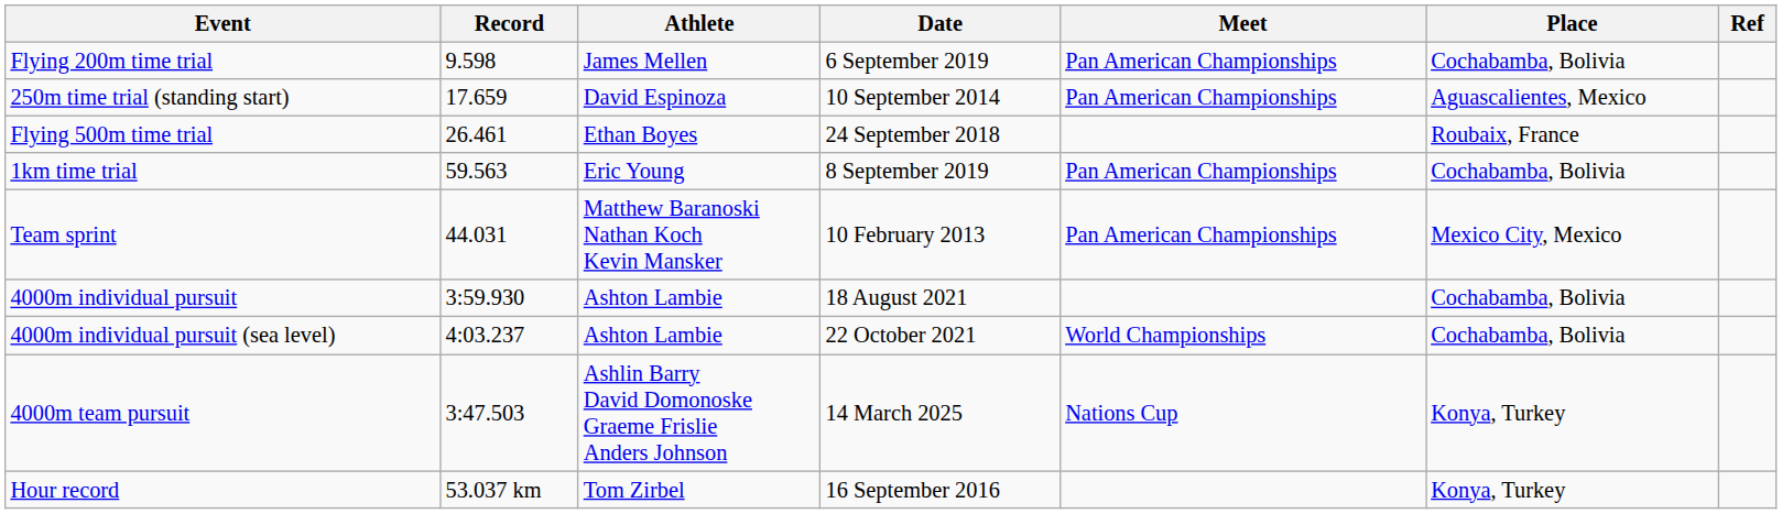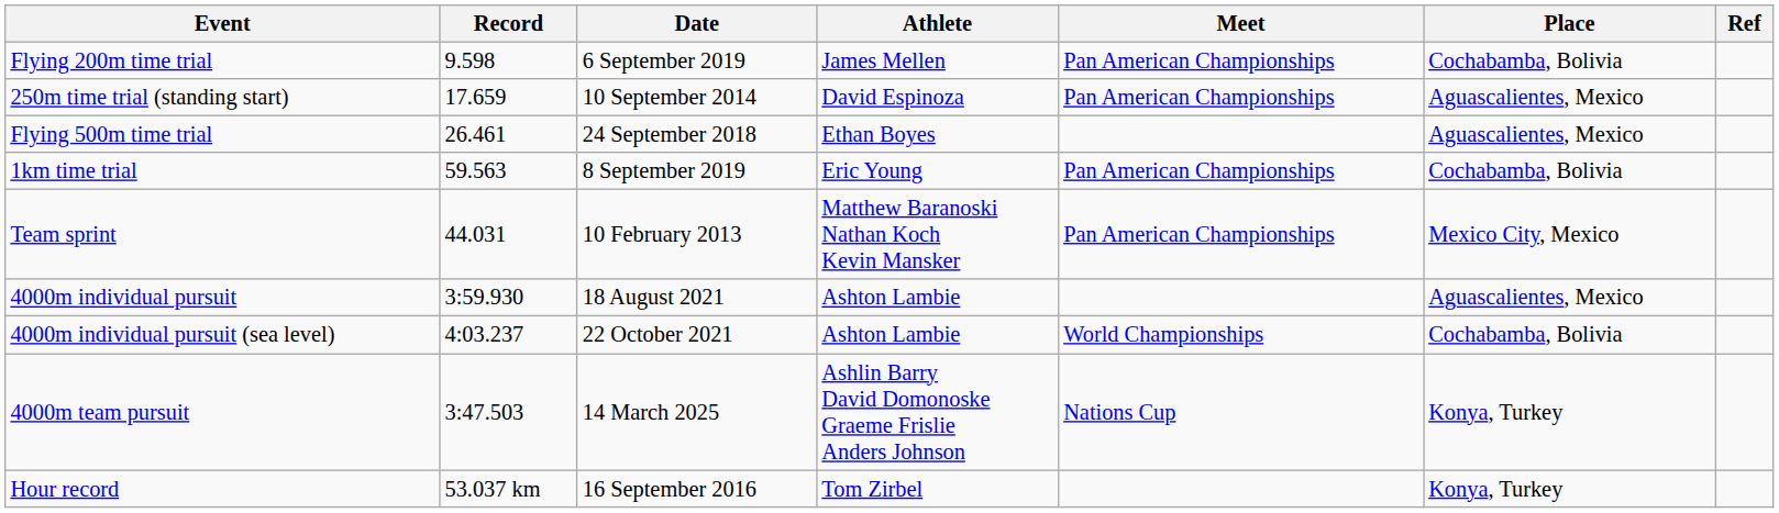 <table class="wikitable" style="font-size:95%; width: 95%;">
 <tr>
 <th>Event</th>
 <th>Record</th>
+<th>Date</th>
 <th>Athlete</th>
-<th>Date</th>
 <th>Meet</th>
 <th>Place</th>
 <th>Ref</th>
 </tr>
 <tr>
 <td><a href='#'>Flying 200m time trial</a></td>
 <td>9.598</td>
+<td>6 September 2019</td>
 <td><a href='#'>James Mellen</a></td>
-<td>6 September 2019</td>
 <td><a href='#'>Pan American Championships</a></td>
 <td><a href='#'>Cochabamba</a>, Bolivia</td>
 <td></td>
 </tr>
 <tr>
 <td><a href='#'>250m time trial</a> (standing start)</td>
 <td>17.659</td>
+<td>10 September 2014</td>
 <td><a href='#'>David Espinoza</a></td>
-<td>10 September 2014</td>
 <td><a href='#'>Pan American Championships</a></td>
 <td><a href='#'>Aguascalientes</a>, Mexico</td>
 <td></td>
 </tr>
 <tr>
 <td><a href='#'>Flying 500m time trial</a></td>
 <td>26.461</td>
+<td>24 September 2018</td>
 <td><a href='#'>Ethan Boyes</a></td>
-<td>24 September 2018</td>
 <td></td>
-<td><a href='#'>Roubaix</a>, France</td>
+<td><a href='#'>Aguascalientes</a>, Mexico</td>
 <td></td>
 </tr>
 <tr>
 <td><a href='#'>1km time trial</a></td>
 <td>59.563</td>
+<td>8 September 2019</td>
 <td><a href='#'>Eric Young</a></td>
-<td>8 September 2019</td>
 <td><a href='#'>Pan American Championships</a></td>
 <td><a href='#'>Cochabamba</a>, Bolivia</td>
 <td></td>
 </tr>
 <tr>
 <td><a href='#'>Team sprint</a></td>
 <td>44.031</td>
+<td>10 February 2013</td>
 <td><a href='#'>Matthew Baranoski</a><br><a href='#'>Nathan Koch</a><br><a href='#'>Kevin Mansker</a></td>
-<td>10 February 2013</td>
 <td><a href='#'>Pan American Championships</a></td>
 <td><a href='#'>Mexico City</a>, Mexico</td>
 <td></td>
 </tr>
 <tr>
 <td><a href='#'>4000m individual pursuit</a></td>
 <td>3:59.930</td>
+<td>18 August 2021</td>
 <td><a href='#'>Ashton Lambie</a></td>
-<td>18 August 2021</td>
 <td></td>
-<td><a href='#'>Cochabamba</a>, Bolivia</td>
+<td><a href='#'>Aguascalientes</a>, Mexico</td>
 <td></td>
 </tr>
 <tr>
 <td><a href='#'>4000m individual pursuit</a> (sea level)</td>
 <td>4:03.237</td>
+<td>22 October 2021</td>
 <td><a href='#'>Ashton Lambie</a></td>
-<td>22 October 2021</td>
 <td><a href='#'>World Championships</a></td>
 <td><a href='#'>Cochabamba</a>, Bolivia</td>
 <td></td>
 </tr>
 <tr>
 <td><a href='#'>4000m team pursuit</a></td>
 <td>3:47.503</td>
+<td>14 March 2025</td>
 <td><a href='#'>Ashlin Barry</a><br><a href='#'>David Domonoske</a><br><a href='#'>Graeme Frislie</a><br><a href='#'>Anders Johnson</a></td>
-<td>14 March 2025</td>
 <td><a href='#'>Nations Cup</a></td>
 <td><a href='#'>Konya</a>, Turkey</td>
 <td></td>
 </tr>
 <tr>
 <td><a href='#'>Hour record</a></td>
 <td>53.037 km</td>
+<td>16 September 2016</td>
 <td><a href='#'>Tom Zirbel</a></td>
-<td>16 September 2016</td>
 <td></td>
 <td><a href='#'>Konya</a>, Turkey</td>
 <td></td>
 </tr>
 </table>
